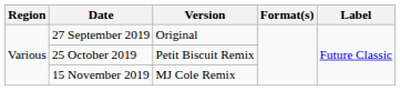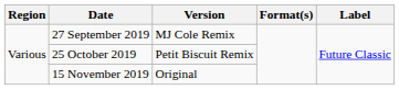 <table class="wikitable plainrowheaders">
 <tr>
 <th scope="col">Region</th>
 <th scope="col">Date</th>
 <th scope="col">Version</th>
 <th scope="col">Format(s)</th>
 <th scope="col">Label</th>
 </tr>
 <tr>
 <td rowspan="3">Various</td>
 <td>27 September 2019</td>
-<td>Original</td>
+<td>MJ Cole Remix</td>
 <td rowspan="3"></td>
 <td rowspan="3"><a href='#'>Future Classic</a></td>
 </tr>
 <tr>
 <td>25 October 2019</td>
 <td>Petit Biscuit Remix</td>
 </tr>
 <tr>
 <td>15 November 2019</td>
-<td>MJ Cole Remix</td>
+<td>Original</td>
 </tr>
 </table>
